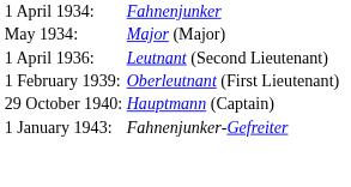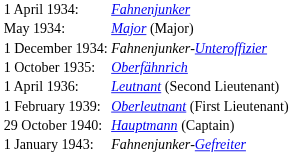 <table>
 <tr>
 <td>1 April 1934:</td>
 <td><em><a href='#'>Fahnenjunker</a></em></td>
 </tr>
 <tr>
 <td>May 1934:</td>
 <td><em><a href='#'>Major</a></em> (Major)</td>
+</tr>
+<tr>
+<td>1 December 1934:</td>
+<td><em>Fahnenjunker</em>-<em><a href='#'>Unteroffizier</a></em></td>
+</tr>
+<tr>
+<td>1 October 1935:</td>
+<td><em><a href='#'>Oberfähnrich</a></em></td>
 </tr>
 <tr>
 <td>1 April 1936:</td>
 <td><em><a href='#'>Leutnant</a></em> (Second Lieutenant)</td>
 </tr>
 <tr>
 <td>1 February 1939:</td>
 <td><em><a href='#'>Oberleutnant</a></em> (First Lieutenant)</td>
 </tr>
 <tr>
 <td>29 October 1940:</td>
 <td><em><a href='#'>Hauptmann</a></em> (Captain)</td>
 </tr>
 <tr>
 <td>1 January 1943:</td>
 <td><em>Fahnenjunker</em>-<em><a href='#'>Gefreiter</a></em></td>
 </tr>
 </table>
